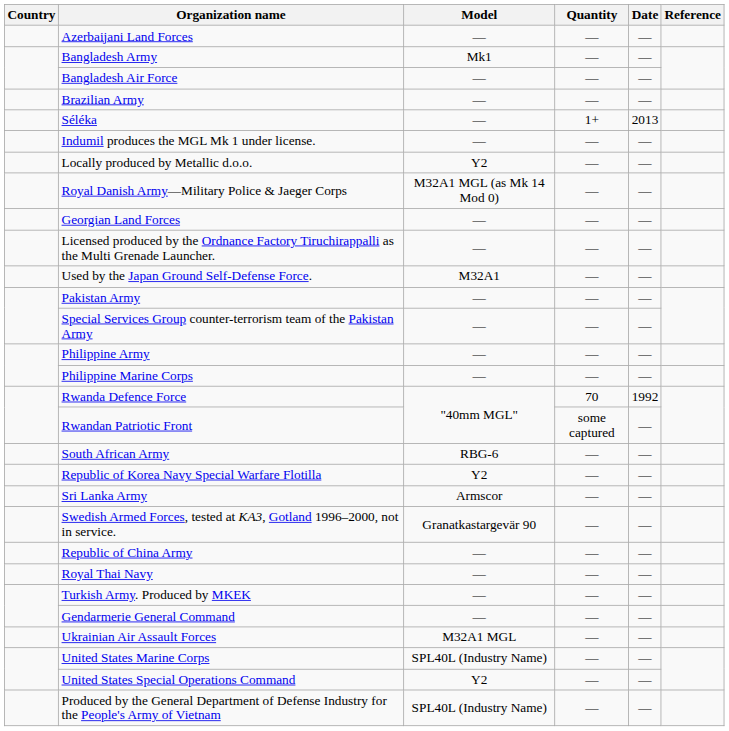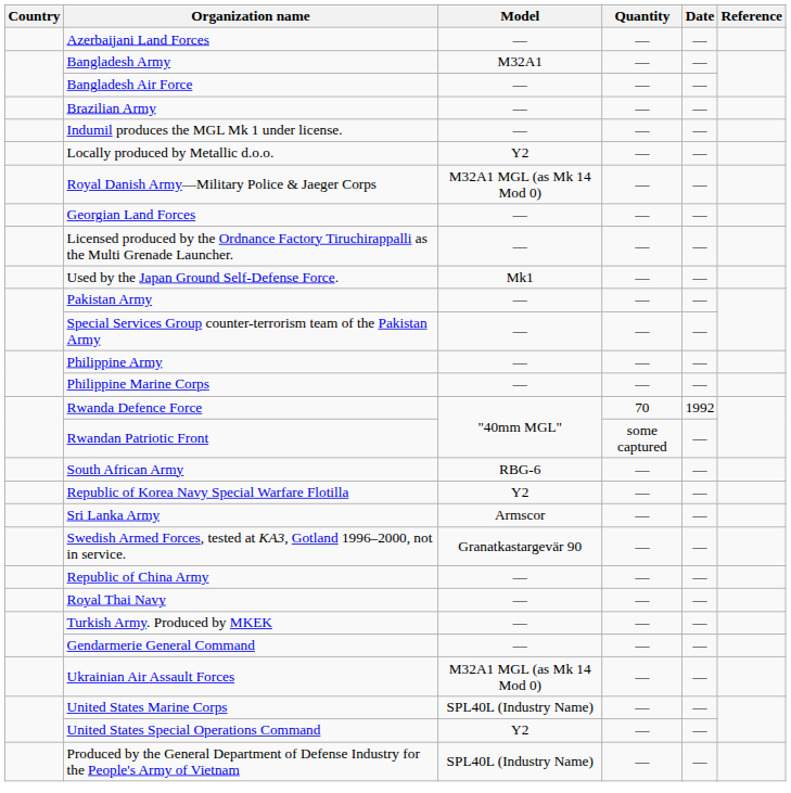 <table class="wikitable">
 <tr>
 <th>Country</th>
 <th>Organization name</th>
 <th>Model</th>
 <th>Quantity</th>
 <th>Date</th>
 <th>Reference</th>
 </tr>
 <tr>
 <td></td>
 <td><a href='#'>Azerbaijani Land Forces</a></td>
 <td align="center">—</td>
 <td align="center">—</td>
 <td align="center">—</td>
 <td align="center"></td>
 </tr>
 <tr>
 <td rowspan=2></td>
 <td><a href='#'>Bangladesh Army</a></td>
-<td align="center">Mk1</td>
+<td align="center">M32A1</td>
 <td align="center">—</td>
 <td align="center">—</td>
 <td rowspan=2 align="center"></td>
 </tr>
 <tr>
 <td><a href='#'>Bangladesh Air Force</a></td>
 <td align="center">—</td>
 <td align="center">—</td>
 <td align="center">—</td>
 </tr>
 <tr>
 <td></td>
 <td><a href='#'>Brazilian Army</a></td>
 <td align="center">—</td>
 <td align="center">—</td>
 <td align="center">—</td>
-<td align="center"></td>
-</tr>
-<tr>
-<td></td>
-<td><a href='#'>Séléka</a></td>
-<td align="center">—</td>
-<td align="center">1+</td>
-<td align="center">2013</td>
 <td align="center"></td>
 </tr>
 <tr>
 <td></td>
 <td><a href='#'>Indumil</a> produces the MGL Mk 1 under license.</td>
 <td align="center">—</td>
 <td align="center">—</td>
 <td align="center">—</td>
 <td align="center"></td>
 </tr>
 <tr>
 <td></td>
 <td>Locally produced by Metallic d.o.o.</td>
 <td align="center">Y2</td>
 <td align="center">—</td>
 <td align="center">—</td>
 <td align="center"></td>
 </tr>
 <tr>
 <td></td>
 <td><a href='#'>Royal Danish Army</a>—Military Police & Jaeger Corps</td>
 <td align="center">M32A1 MGL (as Mk 14 Mod 0)</td>
 <td align="center">—</td>
 <td align="center">—</td>
 <td align="center"></td>
 </tr>
 <tr>
 <td></td>
 <td><a href='#'>Georgian Land Forces</a></td>
 <td align="center">—</td>
 <td align="center">—</td>
 <td align="center">—</td>
 <td align="center"></td>
 </tr>
 <tr>
 <td></td>
 <td>Licensed produced by the <a href='#'>Ordnance Factory Tiruchirappalli</a> as the Multi Grenade Launcher.</td>
 <td align="center">—</td>
 <td align="center">—</td>
 <td align="center">—</td>
 <td align="center"></td>
 </tr>
 <tr>
 <td></td>
 <td>Used by the <a href='#'>Japan Ground Self-Defense Force</a>.</td>
-<td align="center">M32A1</td>
+<td align="center">Mk1</td>
 <td align="center">—</td>
 <td align="center">—</td>
 <td align="center"></td>
 </tr>
 <tr>
 <td rowspan="2"></td>
 <td><a href='#'>Pakistan Army</a></td>
 <td align="center">—</td>
 <td align="center">—</td>
 <td align="center">—</td>
 <td rowspan="2" align="center"></td>
 </tr>
 <tr>
 <td><a href='#'>Special Services Group</a> counter-terrorism team of the <a href='#'>Pakistan Army</a></td>
 <td align="center">—</td>
 <td align="center">—</td>
 <td align="center">—</td>
 </tr>
 <tr>
 <td rowspan=2></td>
 <td><a href='#'>Philippine Army</a></td>
 <td align="center">—</td>
 <td align="center">—</td>
 <td align="center">—</td>
 <td align="center"></td>
 </tr>
 <tr>
 <td><a href='#'>Philippine Marine Corps</a></td>
 <td align="center">—</td>
 <td align="center">—</td>
 <td align="center">—</td>
 <td align="center"></td>
 </tr>
 <tr>
 <td rowspan=2></td>
 <td><a href='#'>Rwanda Defence Force</a></td>
 <td rowspan=2 align="center">"40mm MGL"</td>
 <td align="center">70</td>
 <td align="center">1992</td>
 <td rowspan=2 align="center"></td>
 </tr>
 <tr>
 <td><a href='#'>Rwandan Patriotic Front</a></td>
 <td align="center">some captured</td>
 <td align="center">—</td>
 </tr>
 <tr>
 <td></td>
 <td><a href='#'>South African Army</a></td>
 <td align="center">RBG-6</td>
 <td align="center">—</td>
 <td align="center">—</td>
 <td align="center"></td>
 </tr>
 <tr>
 <td></td>
 <td><a href='#'>Republic of Korea Navy Special Warfare Flotilla</a></td>
 <td align="center">Y2</td>
 <td align="center">—</td>
 <td align="center">—</td>
 <td align="center"></td>
 </tr>
 <tr>
 <td></td>
 <td><a href='#'>Sri Lanka Army</a></td>
 <td align="center">Armscor</td>
 <td align="center">—</td>
 <td align="center">—</td>
 <td align="center"></td>
 </tr>
 <tr>
 <td></td>
 <td><a href='#'>Swedish Armed Forces</a>, tested at <em>KA3</em>, <a href='#'>Gotland</a> 1996–2000, not in service.</td>
 <td align="center">Granatkastargevär 90</td>
 <td align="center">—</td>
 <td align="center">—</td>
 <td align="center"></td>
 </tr>
 <tr>
 <td></td>
 <td><a href='#'>Republic of China Army</a></td>
 <td align="center">—</td>
 <td align="center">—</td>
 <td align="center">—</td>
 <td align="center"></td>
 </tr>
 <tr>
 <td></td>
 <td><a href='#'>Royal Thai Navy</a></td>
 <td align="center">—</td>
 <td align="center">—</td>
 <td align="center">—</td>
 <td align="center"></td>
 </tr>
 <tr>
 <td rowspan="2"></td>
 <td><a href='#'>Turkish Army</a>. Produced by <a href='#'>MKEK</a></td>
 <td align="center">—</td>
 <td align="center">—</td>
 <td align="center">—</td>
 <td align="center"></td>
 </tr>
 <tr>
 <td><a href='#'>Gendarmerie General Command</a></td>
 <td align="center">—</td>
 <td align="center">—</td>
 <td align="center">—</td>
 <td align="center"></td>
 </tr>
 <tr>
 <td></td>
 <td><a href='#'>Ukrainian Air Assault Forces</a></td>
-<td align="center">M32A1 MGL</td>
+<td align="center">M32A1 MGL (as Mk 14 Mod 0)</td>
 <td align="center">—</td>
 <td align="center">—</td>
 <td align="center"></td>
 </tr>
 <tr>
 <td rowspan=2></td>
 <td><a href='#'>United States Marine Corps</a></td>
 <td align="center">SPL40L (Industry Name)</td>
 <td align="center">—</td>
 <td align="center">—</td>
 <td rowspan=2 align="center"></td>
 </tr>
 <tr>
 <td><a href='#'>United States Special Operations Command</a></td>
 <td align="center">Y2</td>
 <td align="center">—</td>
 <td align="center">—</td>
 </tr>
 <tr>
 <td></td>
 <td>Produced by the General Department of Defense Industry for the <a href='#'>People's Army of Vietnam</a></td>
 <td align="center">SPL40L (Industry Name)</td>
 <td align="center">—</td>
 <td align="center">—</td>
 <td align="center"></td>
 </tr>
 </table>
